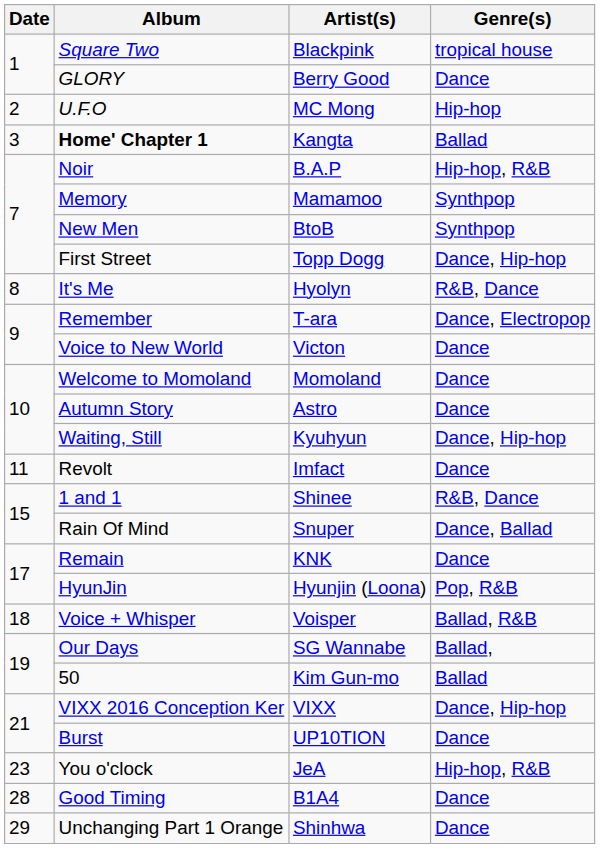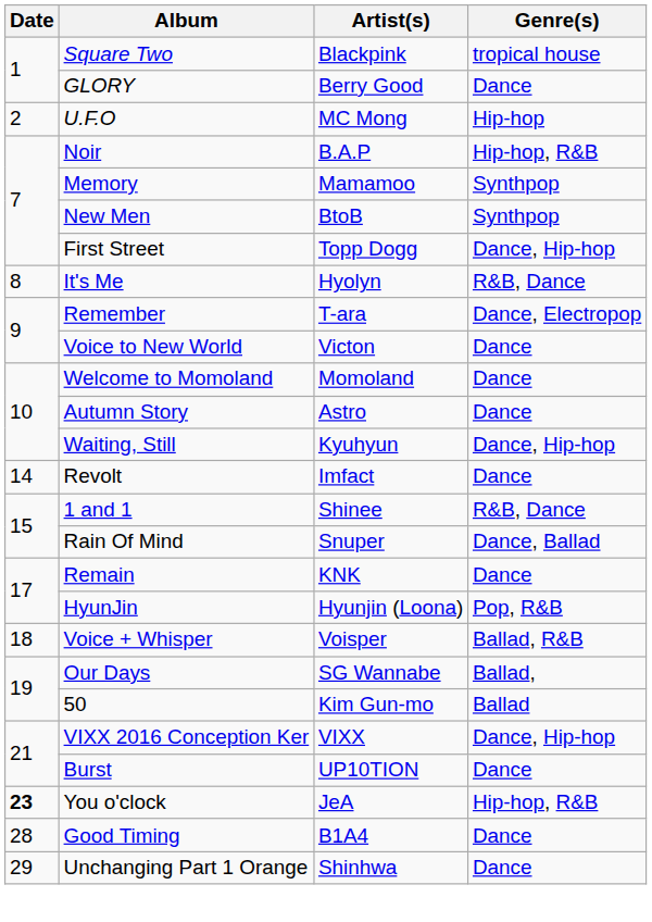 <table class="wikitable">
 <tr>
 <th>Date</th>
 <th>Album</th>
 <th>Artist(s)</th>
 <th>Genre(s)</th>
 </tr>
 <tr>
 <td rowspan="2">1</td>
 <td><em><a href='#'>Square Two</a></em></td>
 <td><a href='#'>Blackpink</a></td>
 <td><a href='#'>tropical house</a></td>
 </tr>
 <tr>
 <td><em>GLORY</em></td>
 <td><a href='#'>Berry Good</a></td>
 <td><a href='#'>Dance</a></td>
 </tr>
 <tr>
 <td>2</td>
 <td><em>U.F.O</em></td>
 <td><a href='#'>MC Mong</a></td>
 <td><a href='#'>Hip-hop</a></td>
-</tr>
-<tr>
-<td>3</td>
-<td><strong>Home' Chapter 1<em></td>
-<td><a href='#'>Kangta</a></td>
-<td><a href='#'>Ballad</a></td>
 </tr>
 <tr>
 <td rowspan="4">7</td>
 <td></em><a href='#'>Noir</a><em></td>
 <td><a href='#'>B.A.P</a></td>
 <td><a href='#'>Hip-hop</a>, <a href='#'>R&B</a></td>
 </tr>
 <tr>
 <td></em><a href='#'>Memory</a><em></td>
 <td><a href='#'>Mamamoo</a></td>
 <td><a href='#'>Synthpop</a></td>
 </tr>
 <tr>
 <td></em><a href='#'>New Men</a><em></td>
 <td><a href='#'>BtoB</a></td>
 <td><a href='#'>Synthpop</a></td>
 </tr>
 <tr>
 <td></em>First Street<em></td>
 <td><a href='#'>Topp Dogg</a></td>
 <td><a href='#'>Dance</a>, <a href='#'>Hip-hop</a></td>
 </tr>
 <tr>
 <td>8</td>
 <td></em><a href='#'>It's Me</a><em></td>
 <td><a href='#'>Hyolyn</a></td>
 <td><a href='#'>R&B</a>, <a href='#'>Dance</a></td>
 </tr>
 <tr>
 <td rowspan="2">9</td>
 <td></em><a href='#'>Remember</a><em></td>
 <td><a href='#'>T-ara</a></td>
 <td><a href='#'>Dance</a>, <a href='#'>Electropop</a></td>
 </tr>
 <tr>
 <td></em><a href='#'>Voice to New World</a><em></td>
 <td><a href='#'>Victon</a></td>
 <td><a href='#'>Dance</a></td>
 </tr>
 <tr>
 <td rowspan="3">10</td>
 <td></em><a href='#'>Welcome to Momoland</a><em></td>
 <td><a href='#'>Momoland</a></td>
 <td><a href='#'>Dance</a></td>
 </tr>
 <tr>
 <td></em><a href='#'>Autumn Story</a><em></td>
 <td><a href='#'>Astro</a></td>
 <td><a href='#'>Dance</a></td>
 </tr>
 <tr>
 <td></em><a href='#'>Waiting, Still</a><em></td>
 <td><a href='#'>Kyuhyun</a></td>
 <td><a href='#'>Dance</a>, <a href='#'>Hip-hop</a></td>
 </tr>
 <tr>
-<td>11</td>
+<td>14</td>
 <td></em>Revolt<em></td>
 <td><a href='#'>Imfact</a></td>
 <td><a href='#'>Dance</a></td>
 </tr>
 <tr>
 <td rowspan="2">15</td>
 <td></em><a href='#'>1 and 1</a><em></td>
 <td><a href='#'>Shinee</a></td>
 <td><a href='#'>R&B</a>, <a href='#'>Dance</a></td>
 </tr>
 <tr>
 <td></em>Rain Of Mind<em></td>
 <td><a href='#'>Snuper</a></td>
 <td><a href='#'>Dance</a>, <a href='#'>Ballad</a></td>
 </tr>
 <tr>
 <td rowspan="2">17</td>
 <td></em><a href='#'>Remain</a><em></td>
 <td><a href='#'>KNK</a></td>
 <td><a href='#'>Dance</a></td>
 </tr>
 <tr>
 <td></em><a href='#'>HyunJin</a><em></td>
 <td><a href='#'>Hyunjin</a> (<a href='#'>Loona</a>)</td>
 <td><a href='#'>Pop</a>, <a href='#'>R&B</a></td>
 </tr>
 <tr>
 <td>18</td>
 <td></em><a href='#'>Voice + Whisper</a><em></td>
 <td><a href='#'>Voisper</a></td>
 <td><a href='#'>Ballad</a>, <a href='#'>R&B</a></td>
 </tr>
 <tr>
 <td rowspan="2">19</td>
 <td></em><a href='#'>Our Days</a><em></td>
 <td><a href='#'>SG Wannabe</a></td>
 <td><a href='#'>Ballad</a>,</td>
 </tr>
 <tr>
 <td></em>50<em></td>
 <td><a href='#'>Kim Gun-mo</a></td>
 <td><a href='#'>Ballad</a></td>
 </tr>
 <tr>
 <td rowspan="2">21</td>
 <td></em><a href='#'>VIXX 2016 Conception Ker</a><em></td>
 <td><a href='#'>VIXX</a></td>
 <td><a href='#'>Dance</a>, <a href='#'>Hip-hop</a></td>
 </tr>
 <tr>
 <td></em><a href='#'>Burst</a><em></td>
 <td><a href='#'>UP10TION</a></td>
 <td><a href='#'>Dance</a></td>
 </tr>
 <tr>
-<td>23</td>
+<td><strong>23</strong></td>
 <td></em>You o'clock<em></td>
 <td><a href='#'>JeA</a></td>
 <td><a href='#'>Hip-hop</a>, <a href='#'>R&B</a></td>
 </tr>
 <tr>
 <td>28</td>
 <td></em><a href='#'>Good Timing</a><em></td>
 <td><a href='#'>B1A4</a></td>
 <td><a href='#'>Dance</a></td>
 </tr>
 <tr>
 <td>29</td>
 <td></em>Unchanging Part 1 Orange<em></td>
 <td><a href='#'>Shinhwa</a></td>
 <td><a href='#'>Dance</a></td>
 </tr>
 </table>
